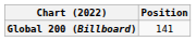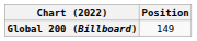 <table class="wikitable plainrowheaders" style="text-align:center">
 <tr>
 <th scope="col">Chart (2022)</th>
 <th scope="col">Position</th>
 </tr>
 <tr>
 <th scope="row">Global 200 (<em>Billboard</em>)</th>
-<td>141</td>
+<td>149</td>
 </tr>
 </table>
